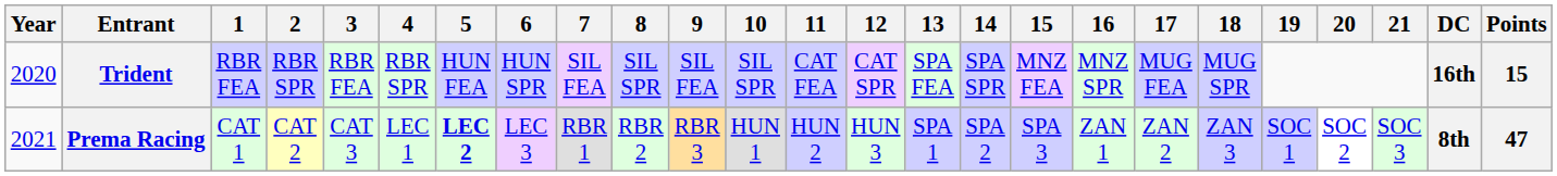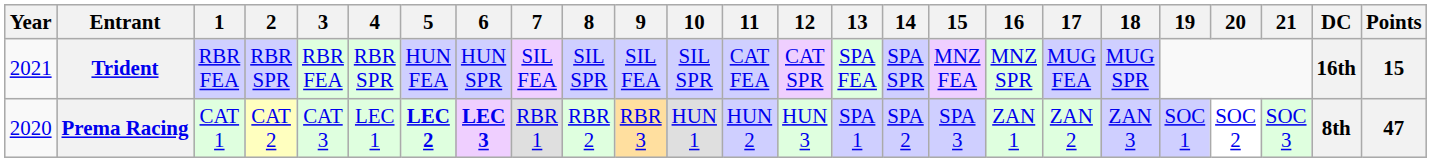 <table class="wikitable" style="text-align:center; font-size:85%">
 <tr>
 <th>Year</th>
 <th>Entrant</th>
 <th>1</th>
 <th>2</th>
 <th>3</th>
 <th>4</th>
 <th>5</th>
 <th>6</th>
 <th>7</th>
 <th>8</th>
 <th>9</th>
 <th>10</th>
 <th>11</th>
 <th>12</th>
 <th>13</th>
 <th>14</th>
 <th>15</th>
 <th>16</th>
 <th>17</th>
 <th>18</th>
 <th>19</th>
 <th>20</th>
 <th>21</th>
 <th>DC</th>
 <th>Points</th>
 </tr>
 <tr>
-<td><a href='#'>2020</a></td>
+<td><a href='#'>2021</a></td>
 <th nowrap><a href='#'>Trident</a></th>
 <td style="background:#CFCFFF;"><a href='#'>RBR<br>FEA</a><br></td>
 <td style="background:#CFCFFF;"><a href='#'>RBR<br>SPR</a><br></td>
 <td style="background:#DFFFDF;"><a href='#'>RBR<br>FEA</a><br></td>
 <td style="background:#DFFFDF;"><a href='#'>RBR<br>SPR</a><br></td>
 <td style="background:#CFCFFF;"><a href='#'>HUN<br>FEA</a><br></td>
 <td style="background:#CFCFFF;"><a href='#'>HUN<br>SPR</a><br></td>
 <td style="background:#EFCFFF;"><a href='#'>SIL<br>FEA</a><br></td>
 <td style="background:#CFCFFF;"><a href='#'>SIL<br>SPR</a><br></td>
 <td style="background:#CFCFFF;"><a href='#'>SIL<br>FEA</a><br></td>
 <td style="background:#CFCFFF;"><a href='#'>SIL<br>SPR</a><br></td>
 <td style="background:#CFCFFF;"><a href='#'>CAT<br>FEA</a><br></td>
 <td style="background:#EFCFFF;"><a href='#'>CAT<br>SPR</a><br></td>
 <td style="background:#DFFFDF;"><a href='#'>SPA<br>FEA</a><br></td>
 <td style="background:#CFCFFF;"><a href='#'>SPA<br>SPR</a><br></td>
 <td style="background:#EFCFFF;"><a href='#'>MNZ<br>FEA</a><br> </td>
 <td style="background:#DFFFDF;"><a href='#'>MNZ<br>SPR</a><br></td>
 <td style="background:#CFCFFF;"><a href='#'>MUG<br>FEA</a><br></td>
 <td style="background:#CFCFFF;"><a href='#'>MUG<br>SPR</a><br></td>
 <td colspan=3></td>
 <th>16th</th>
 <th>15</th>
 </tr>
 <tr>
-<td><a href='#'>2021</a></td>
+<td><a href='#'>2020</a></td>
 <th nowrap><a href='#'>Prema Racing</a></th>
 <td style="background:#DFFFDF;"><a href='#'>CAT<br>1</a><br></td>
 <td style="background:#FFFFBF;"><a href='#'>CAT<br>2</a><br></td>
 <td style="background:#DFFFDF;"><a href='#'>CAT<br>3</a><br></td>
 <td style="background:#DFFFDF;"><a href='#'>LEC<br>1</a><br></td>
 <td style="background:#DFFFDF;"><strong><a href='#'>LEC<br>2</a><br></strong></td>
-<td style="background:#EFCFFF;"><a href='#'>LEC<br>3</a><br></td>
+<td style="background:#EFCFFF;"><strong><a href='#'>LEC<br>3</a><br></strong></td>
 <td style="background:#DFDFDF;"><a href='#'>RBR<br>1</a><br></td>
 <td style="background:#DFFFDF;"><a href='#'>RBR<br>2</a><br></td>
 <td style="background:#FFDF9F;"><a href='#'>RBR<br>3</a><br></td>
 <td style="background:#DFDFDF;"><a href='#'>HUN<br>1</a><br></td>
 <td style="background:#CFCFFF;"><a href='#'>HUN<br>2</a><br></td>
 <td style="background:#DFFFDF;"><a href='#'>HUN<br>3</a><br></td>
 <td style="background:#CFCFFF;"><a href='#'>SPA<br>1</a><br></td>
 <td style="background:#CFCFFF;"><a href='#'>SPA<br>2</a><br></td>
 <td style="background:#CFCFFF;"><a href='#'>SPA<br>3</a><br></td>
 <td style="background:#DFFFDF;"><a href='#'>ZAN<br>1</a><br></td>
 <td style="background:#DFFFDF;"><a href='#'>ZAN<br>2</a><br></td>
 <td style="background:#CFCFFF;"><a href='#'>ZAN<br>3</a><br></td>
 <td style="background:#CFCFFF;"><a href='#'>SOC<br>1</a><br></td>
 <td style="background:#FFFFFF;"><a href='#'>SOC<br>2</a><br></td>
 <td style="background:#DFFFDF;"><a href='#'>SOC<br>3</a><br></td>
 <th>8th</th>
 <th>47</th>
 </tr>
 </table>
